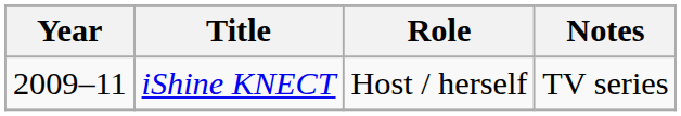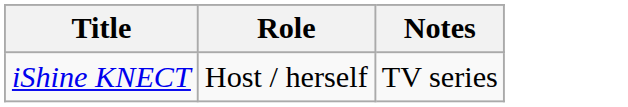 <table class="wikitable">
 <tr>
-<th>Year</th>
 <th>Title</th>
 <th>Role</th>
 <th>Notes</th>
 </tr>
 <tr>
-<td>2009–11</td>
 <td><em><a href='#'>iShine KNECT</a></em></td>
 <td>Host / herself</td>
 <td>TV series</td>
 </tr>
 </table>
